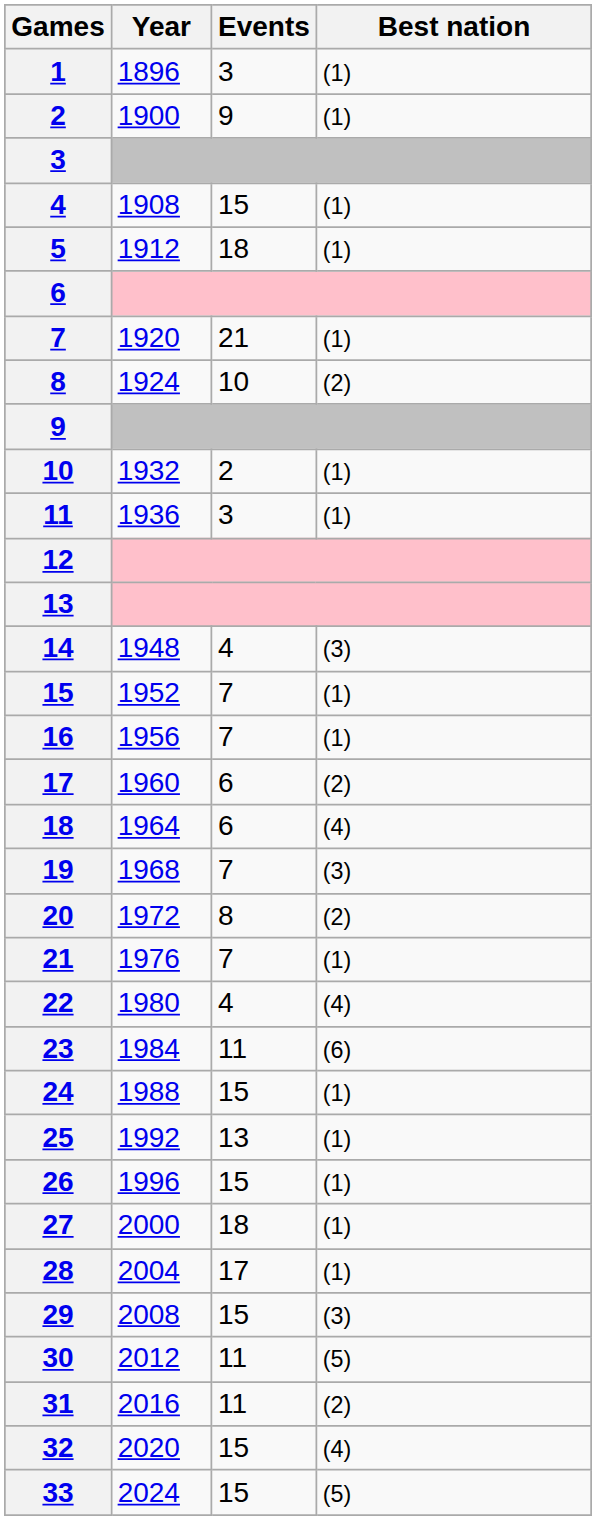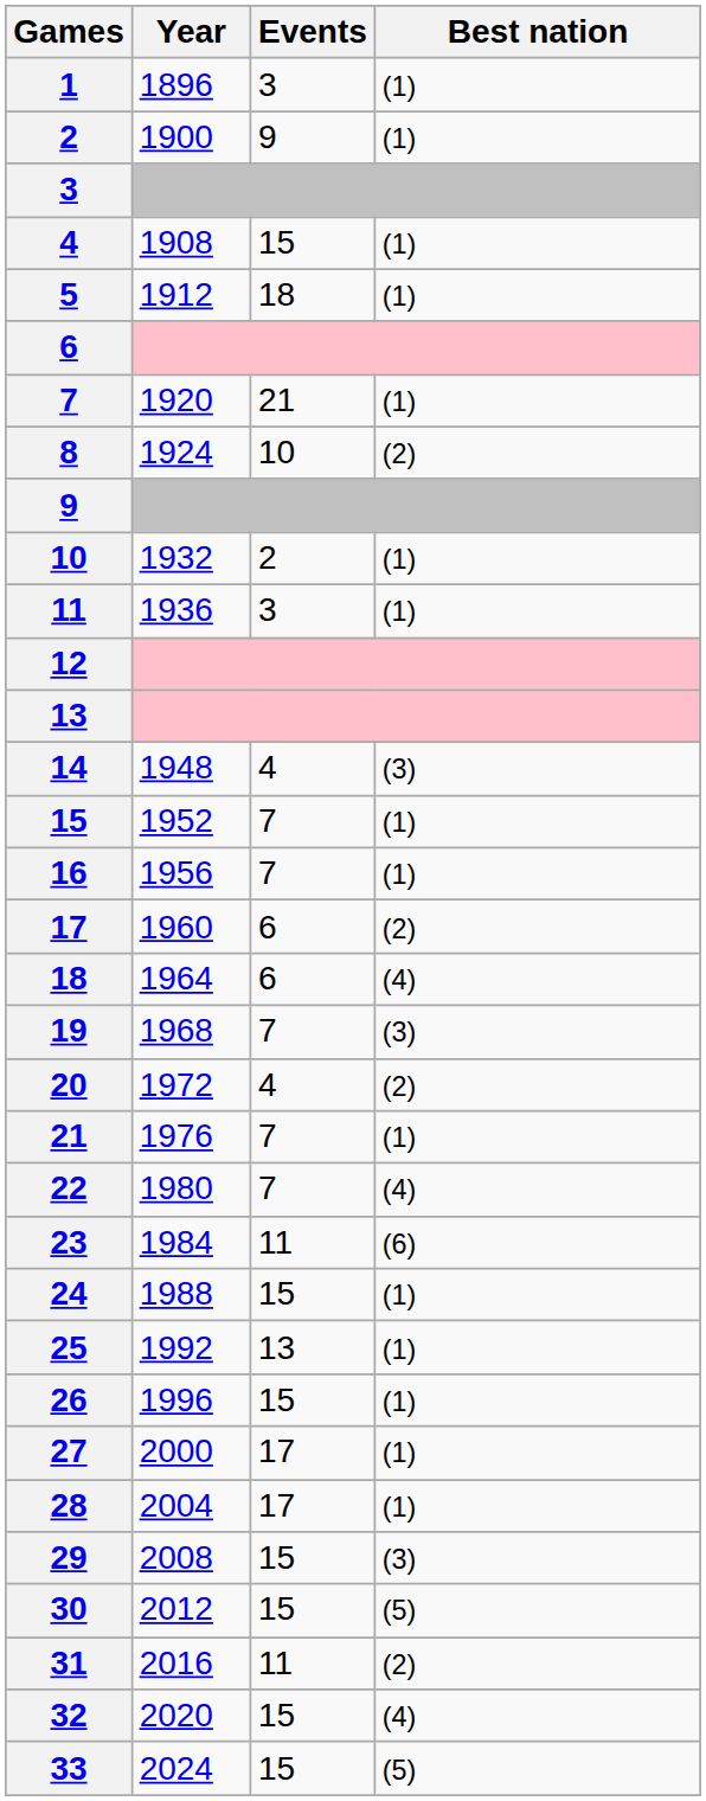 <table class="wikitable defaultcenter col4left sticky-table-row1">
 <tr>
 <th scope="col" width=50>Games</th>
 <th scope="col" width=50>Year</th>
 <th scope="col" width=50>Events</th>
 <th scope="col" width=150>Best nation</th>
 </tr>
 <tr>
 <th scope="row"><a href='#'>1</a></th>
 <td><a href='#'>1896</a></td>
 <td>3</td>
 <td> <small>(1)</small></td>
 </tr>
 <tr>
 <th scope="row"><a href='#'>2</a></th>
 <td><a href='#'>1900</a></td>
 <td>9</td>
 <td> <small>(1)</small></td>
 </tr>
 <tr>
 <th scope="row"><a href='#'>3</a></th>
 <td colspan=4 bgcolor=silver></td>
 </tr>
 <tr>
 <th scope="row"><a href='#'>4</a></th>
 <td><a href='#'>1908</a></td>
 <td>15</td>
 <td> <small>(1)</small></td>
 </tr>
 <tr>
 <th scope="row"><a href='#'>5</a></th>
 <td><a href='#'>1912</a></td>
 <td>18</td>
 <td> <small>(1)</small></td>
 </tr>
 <tr>
 <th scope="row"><a href='#'>6</a></th>
 <td colspan=4 bgcolor=pink></td>
 </tr>
 <tr>
 <th scope="row"><a href='#'>7</a></th>
 <td><a href='#'>1920</a></td>
 <td>21</td>
 <td> <small>(1)</small></td>
 </tr>
 <tr>
 <th scope="row"><a href='#'>8</a></th>
 <td><a href='#'>1924</a></td>
 <td>10</td>
 <td> <small>(2)</small></td>
 </tr>
 <tr>
 <th scope="row"><a href='#'>9</a></th>
 <td colspan=4 bgcolor=silver></td>
 </tr>
 <tr>
 <th scope="row"><a href='#'>10</a></th>
 <td><a href='#'>1932</a></td>
 <td>2</td>
 <td> <small>(1)</small></td>
 </tr>
 <tr>
 <th scope="row"><a href='#'>11</a></th>
 <td><a href='#'>1936</a></td>
 <td>3</td>
 <td> <small>(1)</small></td>
 </tr>
 <tr>
 <th scope="row"><a href='#'>12</a></th>
 <td colspan=4 bgcolor=pink></td>
 </tr>
 <tr>
 <th scope="row"><a href='#'>13</a></th>
 <td colspan=4 bgcolor=pink></td>
 </tr>
 <tr>
 <th scope="row"><a href='#'>14</a></th>
 <td><a href='#'>1948</a></td>
 <td>4</td>
 <td> <small>(3)</small></td>
 </tr>
 <tr>
 <th scope="row"><a href='#'>15</a></th>
 <td><a href='#'>1952</a></td>
 <td>7</td>
 <td> <small>(1)</small></td>
 </tr>
 <tr>
 <th scope="row"><a href='#'>16</a></th>
 <td><a href='#'>1956</a></td>
 <td>7</td>
 <td> <small>(1)</small></td>
 </tr>
 <tr>
 <th scope="row"><a href='#'>17</a></th>
 <td><a href='#'>1960</a></td>
 <td>6</td>
 <td> <small>(2)</small></td>
 </tr>
 <tr>
 <th scope="row"><a href='#'>18</a></th>
 <td><a href='#'>1964</a></td>
 <td>6</td>
 <td> <small>(4)</small></td>
 </tr>
 <tr>
 <th scope="row"><a href='#'>19</a></th>
 <td><a href='#'>1968</a></td>
 <td>7</td>
 <td> <small>(3)</small></td>
 </tr>
 <tr>
 <th scope="row"><a href='#'>20</a></th>
 <td><a href='#'>1972</a></td>
-<td>8</td>
+<td>4</td>
 <td> <small>(2)</small></td>
 </tr>
 <tr>
 <th scope="row"><a href='#'>21</a></th>
 <td><a href='#'>1976</a></td>
 <td>7</td>
 <td> <small>(1)</small></td>
 </tr>
 <tr>
 <th scope="row"><a href='#'>22</a></th>
 <td><a href='#'>1980</a></td>
-<td>4</td>
+<td>7</td>
 <td> <small>(4)</small></td>
 </tr>
 <tr>
 <th scope="row"><a href='#'>23</a></th>
 <td><a href='#'>1984</a></td>
 <td>11</td>
 <td> <small>(6)</small></td>
 </tr>
 <tr>
 <th scope="row"><a href='#'>24</a></th>
 <td><a href='#'>1988</a></td>
 <td>15</td>
 <td> <small>(1)</small></td>
 </tr>
 <tr>
 <th scope="row"><a href='#'>25</a></th>
 <td><a href='#'>1992</a></td>
 <td>13</td>
 <td> <small>(1)</small></td>
 </tr>
 <tr>
 <th scope="row"><a href='#'>26</a></th>
 <td><a href='#'>1996</a></td>
 <td>15</td>
 <td> <small>(1)</small></td>
 </tr>
 <tr>
 <th scope="row"><a href='#'>27</a></th>
 <td><a href='#'>2000</a></td>
-<td>18</td>
+<td>17</td>
 <td> <small>(1)</small></td>
 </tr>
 <tr>
 <th scope="row"><a href='#'>28</a></th>
 <td><a href='#'>2004</a></td>
 <td>17</td>
 <td> <small>(1)</small></td>
 </tr>
 <tr>
 <th scope="row"><a href='#'>29</a></th>
 <td><a href='#'>2008</a></td>
 <td>15</td>
 <td> <small>(3)</small></td>
 </tr>
 <tr>
 <th scope="row"><a href='#'>30</a></th>
 <td><a href='#'>2012</a></td>
-<td>11</td>
+<td>15</td>
 <td> <small>(5)</small></td>
 </tr>
 <tr>
 <th scope="row"><a href='#'>31</a></th>
 <td><a href='#'>2016</a></td>
 <td>11</td>
 <td> <small>(2)</small></td>
 </tr>
 <tr>
 <th scope="row"><a href='#'>32</a></th>
 <td><a href='#'>2020</a></td>
 <td>15</td>
 <td> <small>(4)</small></td>
 </tr>
 <tr>
 <th scope="row"><a href='#'>33</a></th>
 <td><a href='#'>2024</a></td>
 <td>15</td>
 <td> <small>(5)</small></td>
 </tr>
 </table>
